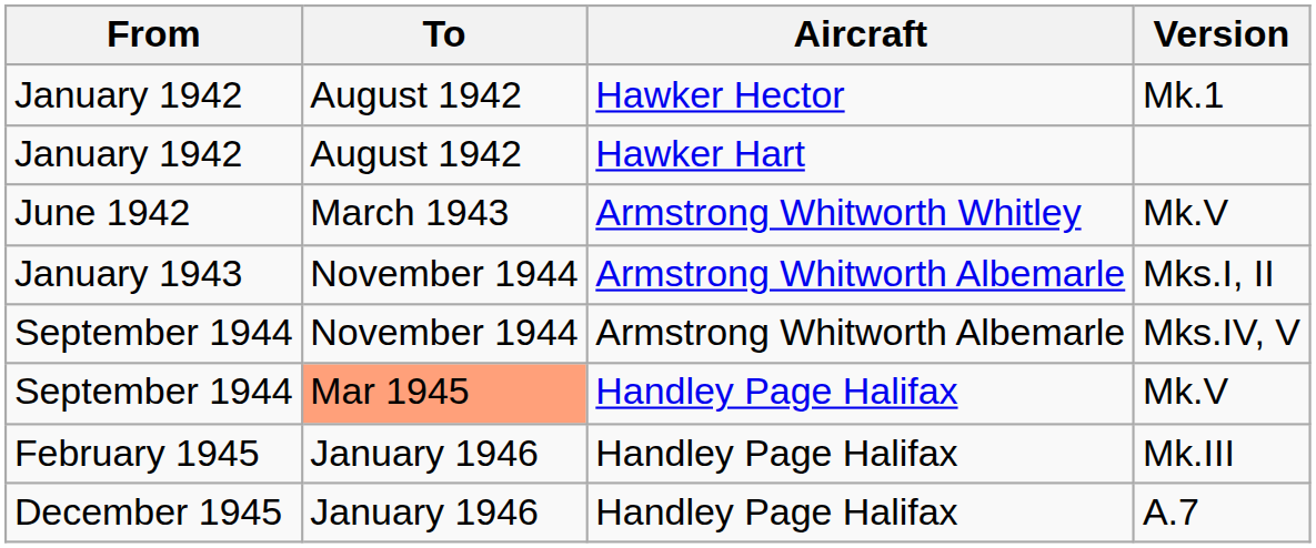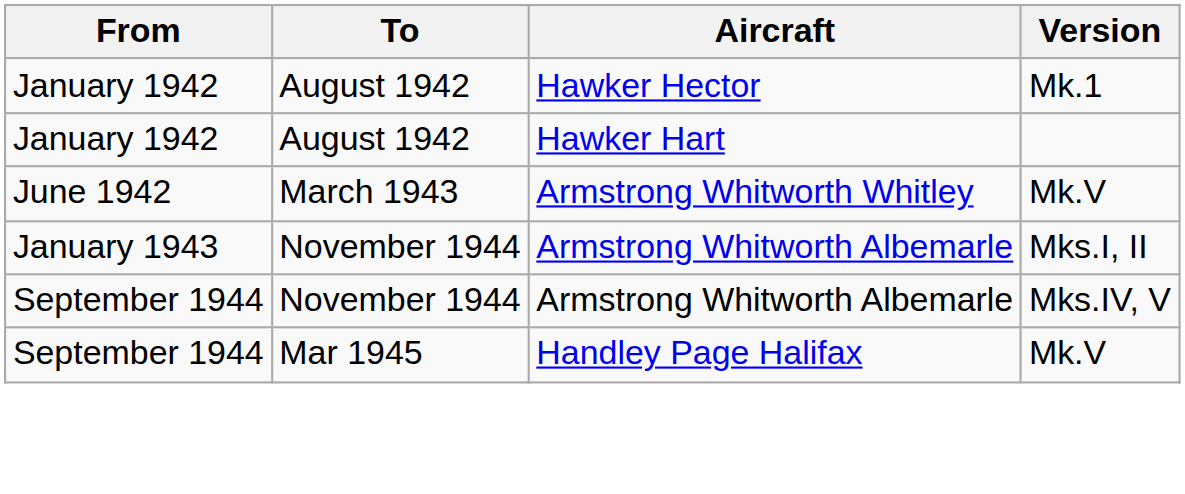 <table class="wikitable">
 <tr>
 <th>From</th>
 <th>To</th>
 <th>Aircraft</th>
 <th>Version</th>
 </tr>
 <tr>
 <td>January 1942</td>
 <td>August 1942</td>
 <td><a href='#'>Hawker Hector</a></td>
 <td>Mk.1</td>
 </tr>
 <tr>
 <td>January 1942</td>
 <td>August 1942</td>
 <td><a href='#'>Hawker Hart</a></td>
 <td></td>
 </tr>
 <tr>
 <td>June 1942</td>
 <td>March 1943</td>
 <td><a href='#'>Armstrong Whitworth Whitley</a></td>
 <td>Mk.V</td>
 </tr>
 <tr>
 <td>January 1943</td>
 <td>November 1944</td>
 <td><a href='#'>Armstrong Whitworth Albemarle</a></td>
 <td>Mks.I, II</td>
 </tr>
 <tr>
 <td>September 1944</td>
 <td>November 1944</td>
 <td>Armstrong Whitworth Albemarle</td>
 <td>Mks.IV, V</td>
 </tr>
 <tr>
 <td>September 1944</td>
-<td style="background: lightsalmon;">Mar 1945</td>
+<td>Mar 1945</td>
 <td><a href='#'>Handley Page Halifax</a></td>
 <td>Mk.V</td>
 </tr>
-<tr>
-<td>February 1945</td>
-<td>January 1946</td>
-<td>Handley Page Halifax</td>
-<td>Mk.III</td>
-</tr>
-<tr>
-<td>December 1945</td>
-<td>January 1946</td>
-<td>Handley Page Halifax</td>
-<td>A.7</td>
-</tr>
 </table>
